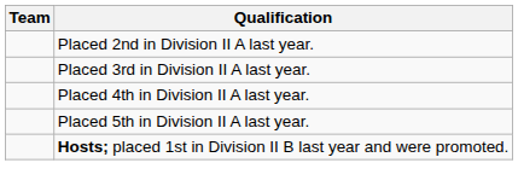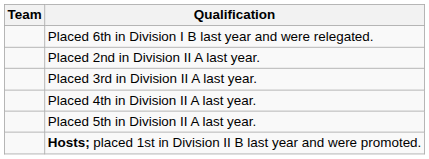 <table class="wikitable">
 <tr>
 <th>Team</th>
 <th>Qualification</th>
+</tr>
+<tr>
+<td></td>
+<td>Placed 6th in Division I B last year and were relegated.</td>
 </tr>
 <tr>
 <td></td>
 <td>Placed 2nd in Division II A last year.</td>
 </tr>
 <tr>
 <td></td>
 <td>Placed 3rd in Division II A last year.</td>
 </tr>
 <tr>
 <td></td>
 <td>Placed 4th in Division II A last year.</td>
 </tr>
 <tr>
 <td></td>
 <td>Placed 5th in Division II A last year.</td>
 </tr>
 <tr>
 <td></td>
 <td><strong>Hosts;</strong> placed 1st in Division II B last year and were promoted.</td>
 </tr>
 </table>
